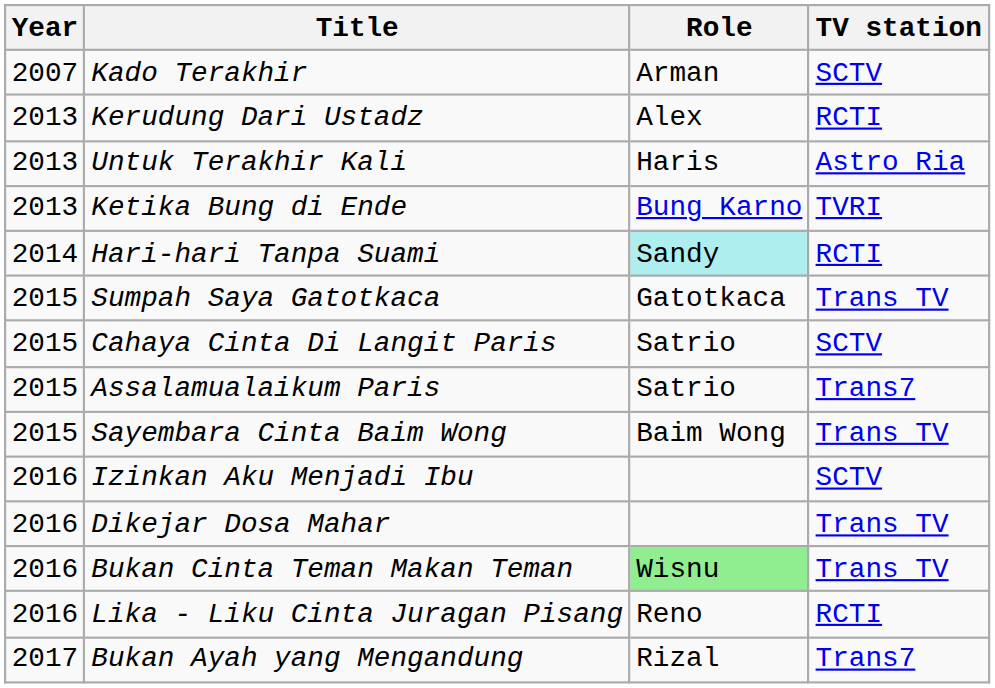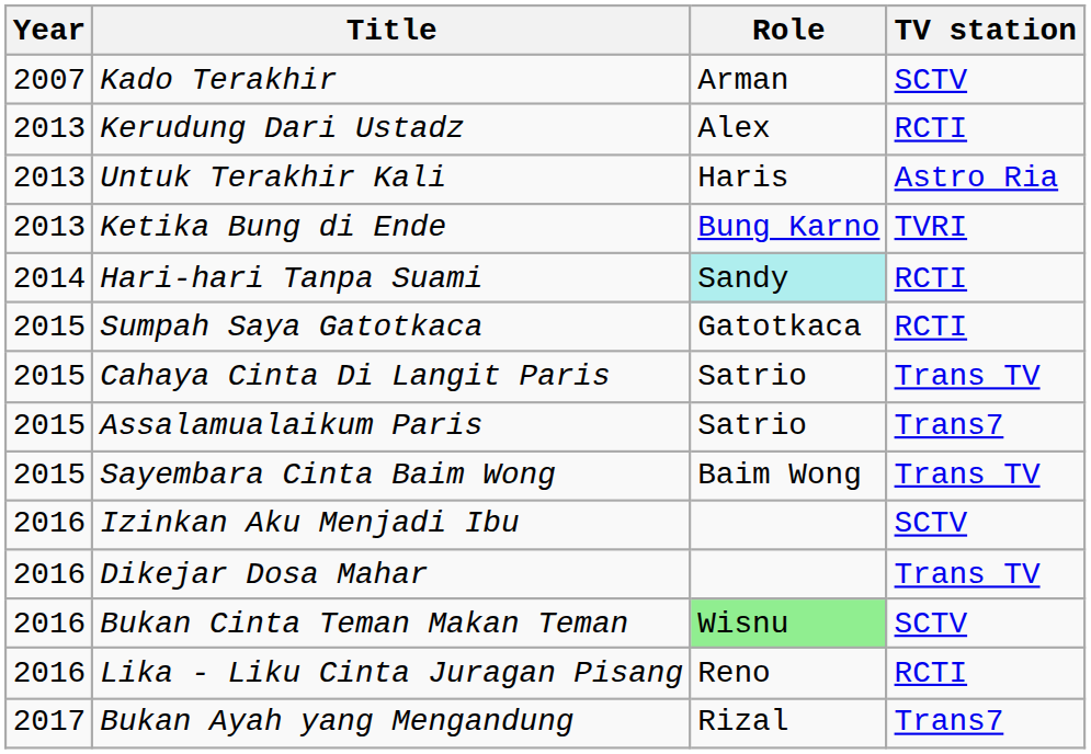 <table class="wikitable sortable">
 <tr>
 <th>Year</th>
 <th>Title</th>
 <th>Role</th>
 <th>TV station</th>
 </tr>
 <tr>
 <td>2007</td>
 <td><em>Kado Terakhir</em></td>
 <td>Arman</td>
 <td><a href='#'>SCTV</a></td>
 </tr>
 <tr>
 <td>2013</td>
 <td><em>Kerudung Dari Ustadz</em></td>
 <td>Alex</td>
 <td><a href='#'>RCTI</a></td>
 </tr>
 <tr>
 <td>2013</td>
 <td><em>Untuk Terakhir Kali</em></td>
 <td>Haris</td>
 <td><a href='#'>Astro Ria</a></td>
 </tr>
 <tr>
 <td>2013</td>
 <td><em>Ketika Bung di Ende</em></td>
 <td><a href='#'>Bung Karno</a></td>
 <td><a href='#'>TVRI</a></td>
 </tr>
 <tr>
 <td>2014</td>
 <td><em>Hari-hari Tanpa Suami</em></td>
 <td style="background: paleturquoise;">Sandy</td>
 <td><a href='#'>RCTI</a></td>
 </tr>
 <tr>
 <td>2015</td>
 <td><em>Sumpah Saya Gatotkaca</em></td>
 <td>Gatotkaca</td>
-<td><a href='#'>Trans TV</a></td>
+<td><a href='#'>RCTI</a></td>
 </tr>
 <tr>
 <td>2015</td>
 <td><em>Cahaya Cinta Di Langit Paris</em></td>
 <td>Satrio</td>
-<td><a href='#'>SCTV</a></td>
+<td><a href='#'>Trans TV</a></td>
 </tr>
 <tr>
 <td>2015</td>
 <td><em>Assalamualaikum Paris</em></td>
 <td>Satrio</td>
 <td><a href='#'>Trans7</a></td>
 </tr>
 <tr>
 <td>2015</td>
 <td><em>Sayembara Cinta Baim Wong</em></td>
 <td>Baim Wong</td>
 <td><a href='#'>Trans TV</a></td>
 </tr>
 <tr>
 <td>2016</td>
 <td><em>Izinkan Aku Menjadi Ibu</em></td>
 <td></td>
 <td><a href='#'>SCTV</a></td>
 </tr>
 <tr>
 <td>2016</td>
 <td><em>Dikejar Dosa Mahar</em></td>
 <td></td>
 <td><a href='#'>Trans TV</a></td>
 </tr>
 <tr>
 <td>2016</td>
 <td><em>Bukan Cinta Teman Makan Teman</em></td>
 <td style="background: lightgreen;">Wisnu</td>
-<td><a href='#'>Trans TV</a></td>
+<td><a href='#'>SCTV</a></td>
 </tr>
 <tr>
 <td>2016</td>
 <td><em>Lika - Liku Cinta Juragan Pisang</em></td>
 <td>Reno</td>
 <td><a href='#'>RCTI</a></td>
 </tr>
 <tr>
 <td>2017</td>
 <td><em>Bukan Ayah yang Mengandung</em></td>
 <td>Rizal</td>
 <td><a href='#'>Trans7</a></td>
 </tr>
 </table>
